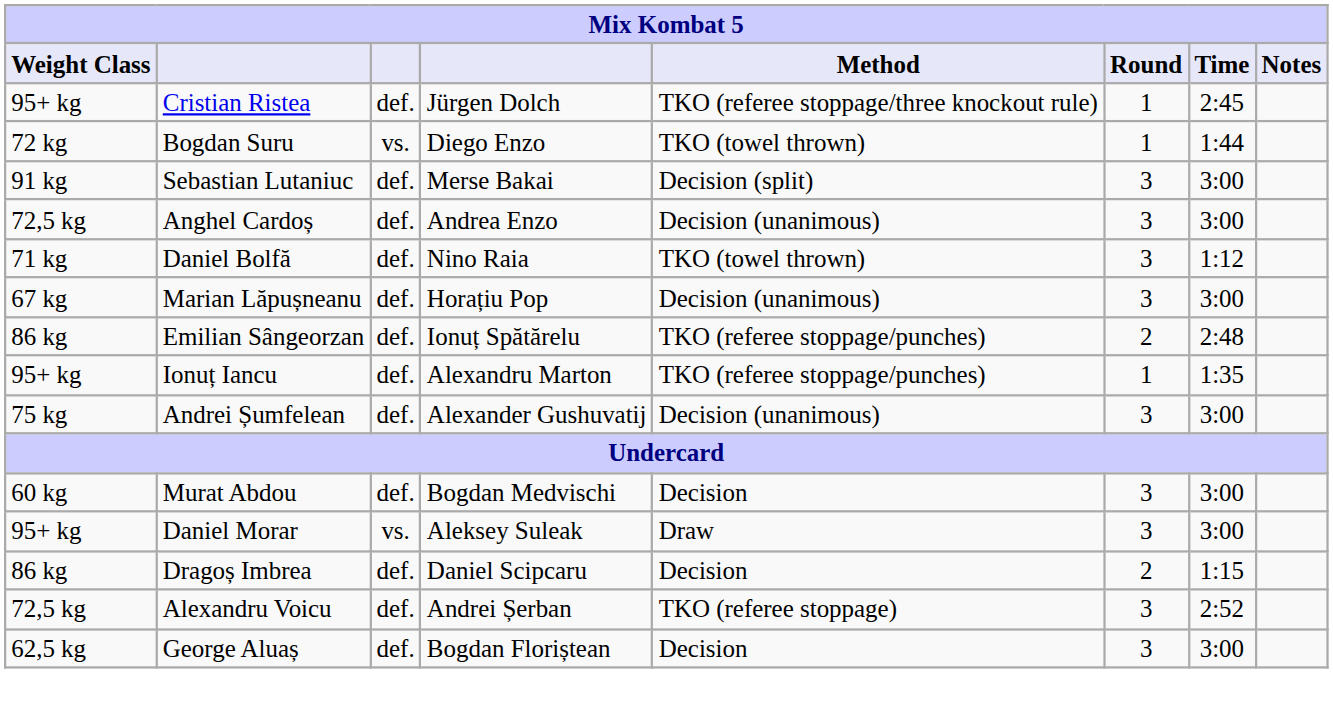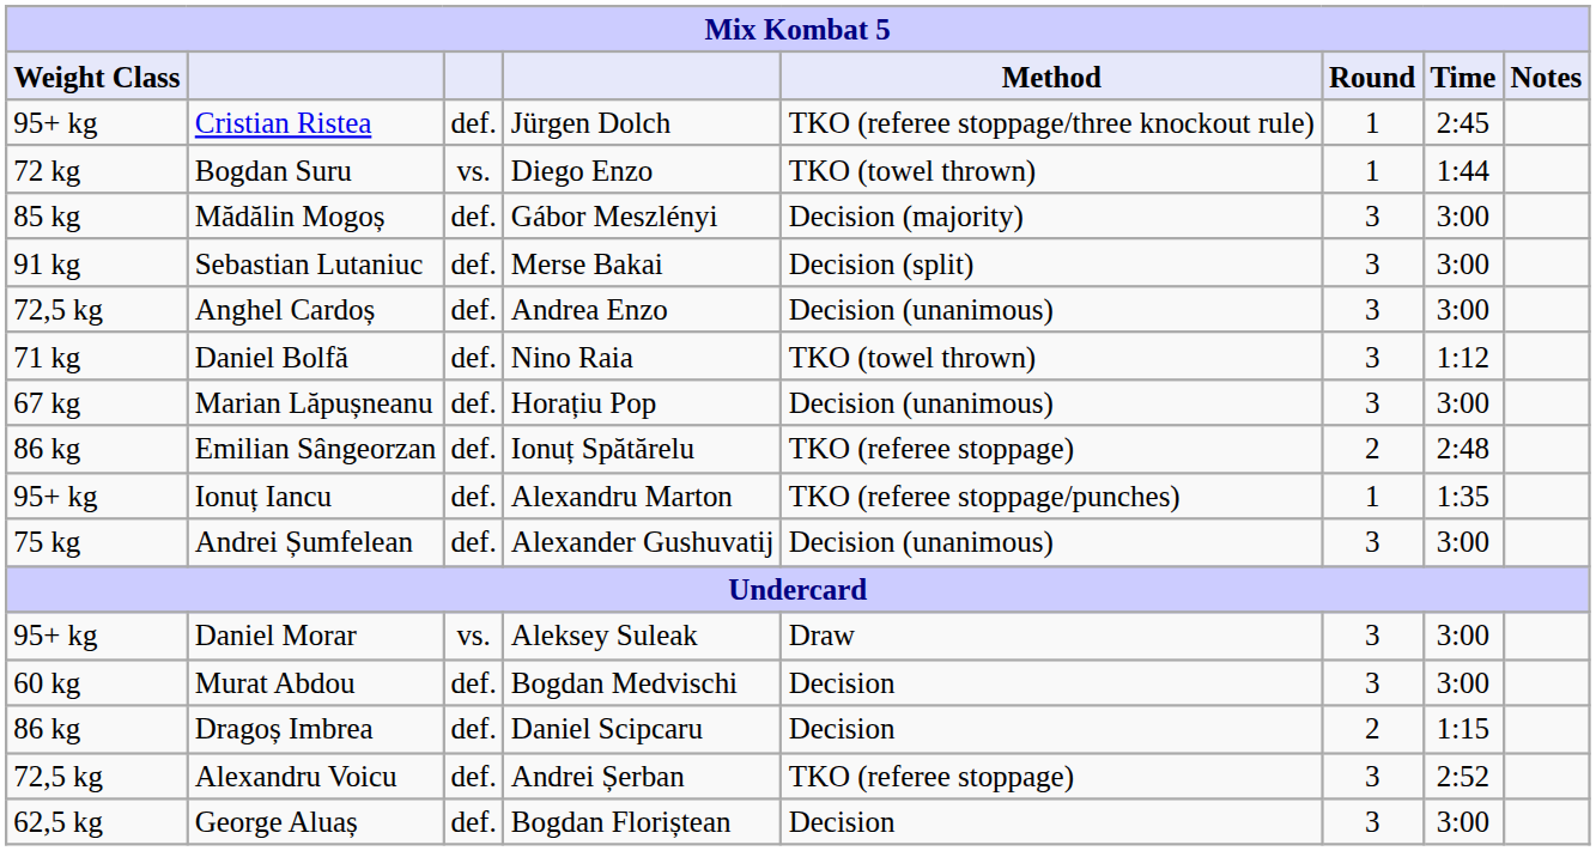 <table class="wikitable" style="font-size: 70%;">
 <tr>
 <th colspan="8" style="background-color: #ccf; color: #000080; text-align: center;"><strong>Mix Kombat 5</strong></th>
 </tr>
 <tr>
 <th colspan="1" style="background-color: #E6E8FA; color: #000000; text-align: center;">Weight Class</th>
 <th colspan="1" style="background-color: #E6E8FA; color: #000000; text-align: center;"></th>
 <th colspan="1" style="background-color: #E6E8FA; color: #000000; text-align: center;"></th>
 <th colspan="1" style="background-color: #E6E8FA; color: #000000; text-align: center;"></th>
 <th colspan="1" style="background-color: #E6E8FA; color: #000000; text-align: center;">Method</th>
 <th colspan="1" style="background-color: #E6E8FA; color: #000000; text-align: center;">Round</th>
 <th colspan="1" style="background-color: #E6E8FA; color: #000000; text-align: center;">Time</th>
 <th colspan="1" style="background-color: #E6E8FA; color: #000000; text-align: center;">Notes</th>
 </tr>
 <tr>
 <td>95+ kg</td>
 <td> <a href='#'>Cristian Ristea</a></td>
 <td align=center>def.</td>
 <td> Jürgen Dolch</td>
 <td>TKO (referee stoppage/three knockout rule)</td>
 <td align=center>1</td>
 <td align=center>2:45</td>
 <td></td>
 </tr>
 <tr>
 <td>72 kg</td>
 <td> Bogdan Suru</td>
 <td align=center>vs.</td>
 <td> Diego Enzo</td>
 <td>TKO (towel thrown)</td>
 <td align=center>1</td>
 <td align=center>1:44</td>
+<td></td>
+</tr>
+<tr>
+<td>85 kg</td>
+<td> Mădălin Mogoș</td>
+<td align=center>def.</td>
+<td> Gábor Meszlényi</td>
+<td>Decision (majority)</td>
+<td align=center>3</td>
+<td align=center>3:00</td>
 <td></td>
 </tr>
 <tr>
 <td>91 kg</td>
 <td> Sebastian Lutaniuc</td>
 <td align=center>def.</td>
 <td> Merse Bakai</td>
 <td>Decision (split)</td>
 <td align=center>3</td>
 <td align=center>3:00</td>
 <td></td>
 </tr>
 <tr>
 <td>72,5 kg</td>
 <td> Anghel Cardoș</td>
 <td align=center>def.</td>
 <td> Andrea Enzo</td>
 <td>Decision (unanimous)</td>
 <td align=center>3</td>
 <td align=center>3:00</td>
 <td></td>
 </tr>
 <tr>
 <td>71 kg</td>
 <td> Daniel Bolfă</td>
 <td align=center>def.</td>
 <td> Nino Raia</td>
 <td>TKO (towel thrown)</td>
 <td align=center>3</td>
 <td align=center>1:12</td>
 <td></td>
 </tr>
 <tr>
 <td>67 kg</td>
 <td> Marian Lăpușneanu</td>
 <td align=center>def.</td>
 <td> Horațiu Pop</td>
 <td>Decision (unanimous)</td>
 <td align=center>3</td>
 <td align=center>3:00</td>
 <td></td>
 </tr>
 <tr>
 <td>86 kg</td>
 <td> Emilian Sângeorzan</td>
 <td align=center>def.</td>
 <td> Ionuț Spătărelu</td>
-<td>TKO (referee stoppage/punches)</td>
+<td>TKO (referee stoppage)</td>
 <td align=center>2</td>
 <td align=center>2:48</td>
 <td></td>
 </tr>
 <tr>
 <td>95+ kg</td>
 <td> Ionuț Iancu</td>
 <td align=center>def.</td>
 <td> Alexandru Marton</td>
 <td>TKO (referee stoppage/punches)</td>
 <td align=center>1</td>
 <td align=center>1:35</td>
 <td></td>
 </tr>
 <tr>
 <td>75 kg</td>
 <td> Andrei Șumfelean</td>
 <td align=center>def.</td>
 <td> Alexander Gushuvatij</td>
 <td>Decision (unanimous)</td>
 <td align=center>3</td>
 <td align=center>3:00</td>
 <td></td>
 </tr>
 <tr>
 <th colspan="8" style="background-color: #ccf; color: #000080; text-align: center;"><strong>Undercard</strong></th>
 </tr>
 <tr>
+<td>95+ kg</td>
+<td> Daniel Morar</td>
+<td align=center>vs.</td>
+<td> Aleksey Suleak</td>
+<td>Draw</td>
+<td align=center>3</td>
+<td align=center>3:00</td>
+<td></td>
+</tr>
+<tr>
 <td>60 kg</td>
 <td> Murat Abdou</td>
 <td align=center>def.</td>
 <td> Bogdan Medvischi</td>
 <td>Decision</td>
-<td align=center>3</td>
-<td align=center>3:00</td>
-<td></td>
-</tr>
-<tr>
-<td>95+ kg</td>
-<td> Daniel Morar</td>
-<td align=center>vs.</td>
-<td> Aleksey Suleak</td>
-<td>Draw</td>
 <td align=center>3</td>
 <td align=center>3:00</td>
 <td></td>
 </tr>
 <tr>
 <td>86 kg</td>
 <td> Dragoș Imbrea</td>
 <td align=center>def.</td>
 <td> Daniel Scipcaru</td>
 <td>Decision</td>
 <td align=center>2</td>
 <td align=center>1:15</td>
 </tr>
 <tr>
 <td>72,5 kg</td>
 <td> Alexandru Voicu</td>
 <td align=center>def.</td>
 <td> Andrei Șerban</td>
 <td>TKO (referee stoppage)</td>
 <td align=center>3</td>
 <td align=center>2:52</td>
 <td></td>
 </tr>
 <tr>
 <td>62,5 kg</td>
 <td> George Aluaș</td>
 <td align=center>def.</td>
 <td> Bogdan Floriștean</td>
 <td>Decision</td>
 <td align=center>3</td>
 <td align=center>3:00</td>
 <td></td>
 </tr>
 </table>
